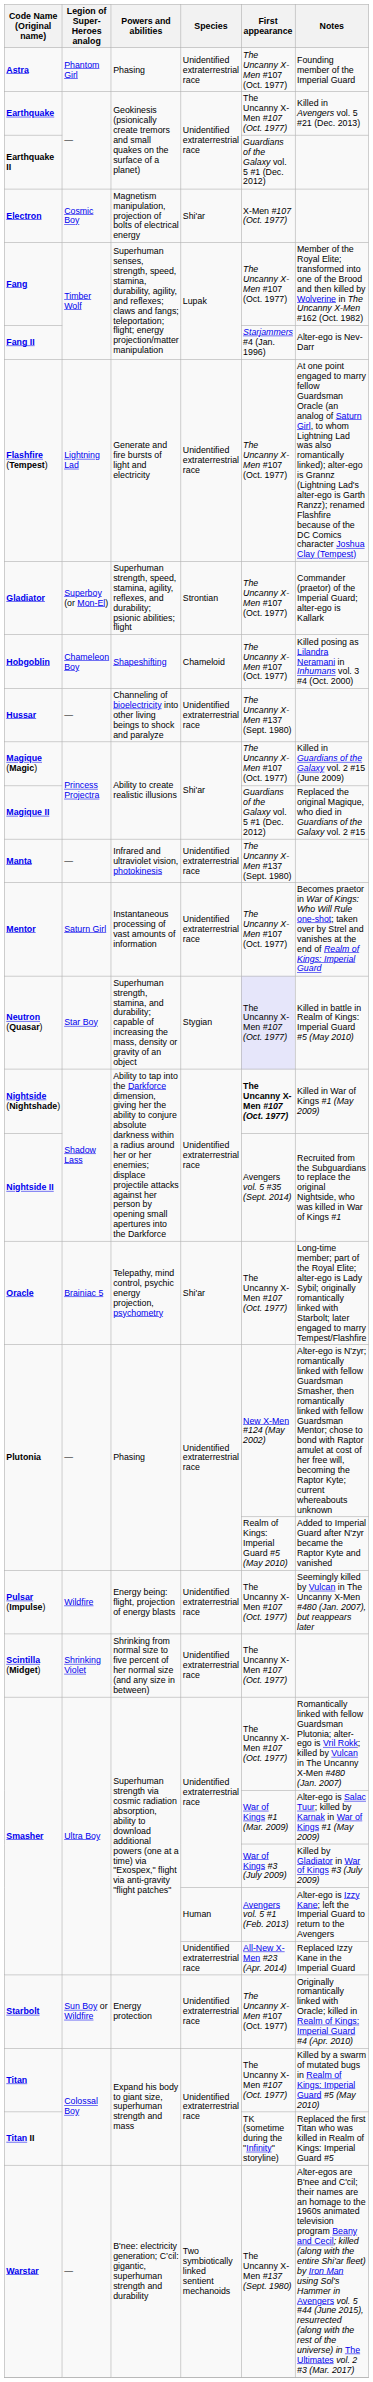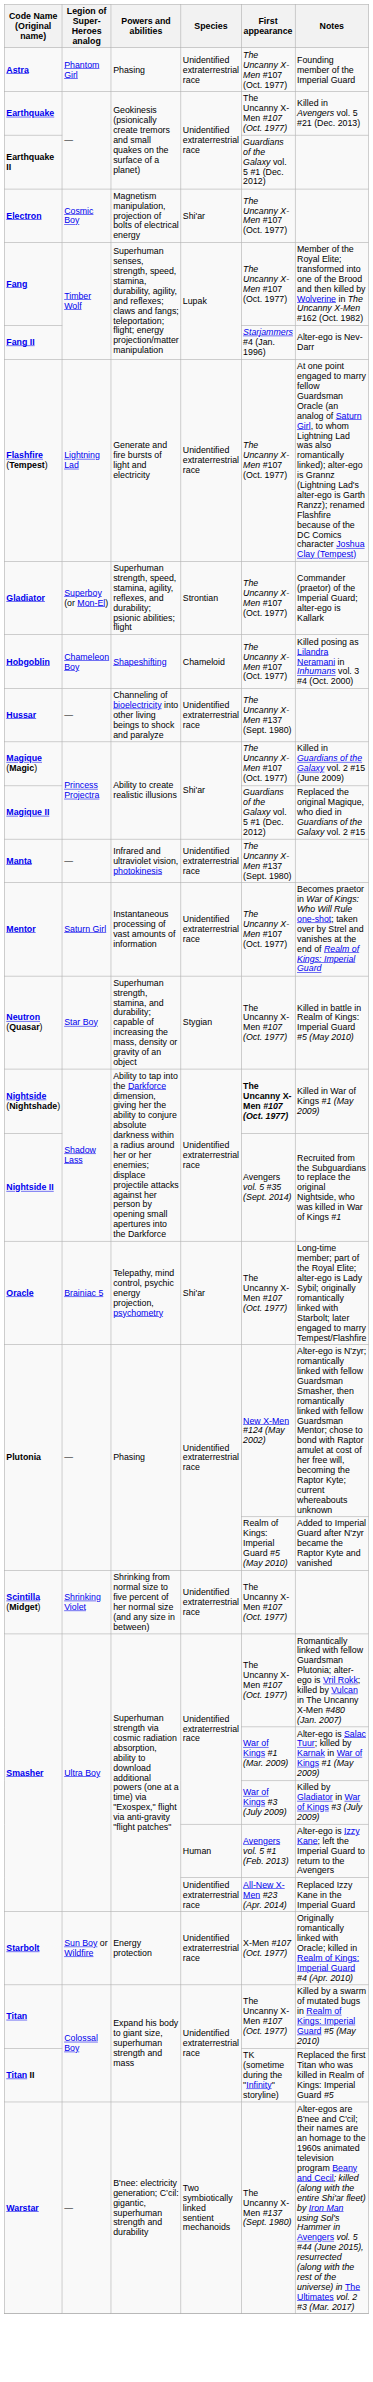 <table class="wikitable sortable">
 <tr>
 <th>Code Name (Original name)</th>
 <th>Legion of Super-Heroes analog</th>
 <th>Powers and abilities</th>
 <th>Species</th>
 <th>First appearance</th>
 <th>Notes</th>
 </tr>
 <tr>
 <td><strong><a href='#'>Astra</a></strong></td>
 <td><a href='#'>Phantom Girl</a></td>
 <td>Phasing</td>
 <td>Unidentified extraterrestrial race</td>
 <td><em>The Uncanny X-Men</em> #107 (Oct. 1977)</td>
 <td>Founding member of the Imperial Guard</td>
 </tr>
 <tr>
 <td><strong><a href='#'>Earthquake</a></strong></td>
 <td rowspan=2>—</td>
 <td rowspan=2>Geokinesis (psionically create tremors and small quakes on the surface of a planet)</td>
 <td rowspan=2>Unidentified extraterrestrial race</td>
 <td></em>The Uncanny X-Men<em> #107 (Oct. 1977)</td>
 <td>Killed in <em>Avengers</em> vol. 5 #21 (Dec. 2013)</td>
 </tr>
 <tr>
 <td><strong>Earthquake II</strong></td>
 <td><em>Guardians of the Galaxy</em> vol. 5 #1 (Dec. 2012)</td>
 <td></td>
 </tr>
 <tr>
 <td><strong><a href='#'>Electron</a></strong></td>
 <td><a href='#'>Cosmic Boy</a></td>
 <td>Magnetism manipulation, projection of bolts of electrical energy</td>
 <td>Shi'ar</td>
-<td></em>X-Men<em> #107 (Oct. 1977)</td>
+<td><em>The Uncanny X-Men</em> #107 (Oct. 1977)</td>
 <td></td>
 </tr>
 <tr>
 <td><strong><a href='#'>Fang</a></strong></td>
 <td rowspan=2><a href='#'>Timber Wolf</a></td>
 <td rowspan="2">Superhuman senses, strength, speed, stamina, durability, agility, and reflexes; claws and fangs; teleportation; flight; energy projection/matter manipulation</td>
 <td rowspan=2>Lupak</td>
 <td><em>The Uncanny X-Men</em> #107 (Oct. 1977)</td>
 <td>Member of the Royal Elite; transformed into one of the Brood and then killed by <a href='#'>Wolverine</a> in <em>The Uncanny X-Men</em> #162 (Oct. 1982)</td>
 </tr>
 <tr>
 <td><strong><a href='#'>Fang II</a></strong></td>
 <td><em><a href='#'>Starjammers</a></em> #4 (Jan. 1996)</td>
 <td>Alter-ego is Nev-Darr</td>
 </tr>
 <tr>
 <td><strong><a href='#'>Flashfire</a></strong> (<strong>Tempest</strong>)</td>
 <td><a href='#'>Lightning Lad</a></td>
 <td>Generate and fire bursts of light and electricity</td>
 <td>Unidentified extraterrestrial race</td>
 <td><em>The Uncanny X-Men</em> #107 (Oct. 1977)</td>
 <td>At one point engaged to marry fellow Guardsman Oracle (an analog of <a href='#'>Saturn Girl</a>, to whom Lightning Lad was also romantically linked); alter-ego is Grannz (Lightning Lad's alter-ego is Garth Ranzz); renamed Flashfire because of the DC Comics character <a href='#'>Joshua Clay (Tempest)</a></td>
 </tr>
 <tr>
 <td><strong><a href='#'>Gladiator</a></strong></td>
 <td><a href='#'>Superboy</a> (or <a href='#'>Mon-El</a>)</td>
 <td>Superhuman strength, speed, stamina, agility, reflexes, and durability; psionic abilities; flight</td>
 <td>Strontian</td>
 <td><em>The Uncanny X-Men</em> #107 (Oct. 1977)</td>
 <td>Commander (praetor) of the Imperial Guard; alter-ego is Kallark</td>
 </tr>
 <tr>
 <td><strong><a href='#'>Hobgoblin</a></strong></td>
 <td><a href='#'>Chameleon Boy</a></td>
 <td><a href='#'>Shapeshifting</a></td>
 <td>Chameloid</td>
 <td><em>The Uncanny X-Men</em> #107 (Oct. 1977)</td>
 <td>Killed posing as <a href='#'>Lilandra Neramani</a> in <em><a href='#'>Inhumans</a></em> vol. 3 #4 (Oct. 2000)</td>
 </tr>
 <tr>
 <td><strong><a href='#'>Hussar</a></strong></td>
 <td>—</td>
 <td>Channeling of <a href='#'>bioelectricity</a> into other living beings to shock and paralyze</td>
 <td>Unidentified extraterrestrial race</td>
 <td><em>The Uncanny X-Men</em> #137 (Sept. 1980)</td>
 <td></td>
 </tr>
 <tr>
 <td><strong><a href='#'>Magique</a></strong> (<strong>Magic</strong>)</td>
 <td rowspan=2><a href='#'>Princess Projectra</a></td>
 <td rowspan=2>Ability to create realistic illusions</td>
 <td rowspan=2>Shi'ar</td>
 <td><em>The Uncanny X-Men</em> #107 (Oct. 1977)</td>
 <td>Killed in <em><a href='#'>Guardians of the Galaxy</a></em> vol. 2 #15 (June 2009)</td>
 </tr>
 <tr>
 <td><strong><a href='#'>Magique II</a></strong></td>
 <td><em>Guardians of the Galaxy</em> vol. 5 #1 (Dec. 2012)</td>
 <td>Replaced the original Magique, who died in <em>Guardians of the Galaxy</em> vol. 2 #15</td>
 </tr>
 <tr>
 <td><strong><a href='#'>Manta</a></strong></td>
 <td>—</td>
 <td>Infrared and ultraviolet vision, <a href='#'>photokinesis</a></td>
 <td>Unidentified extraterrestrial race</td>
 <td><em>The Uncanny X-Men</em> #137 (Sept. 1980)</td>
 <td></td>
 </tr>
 <tr>
 <td><strong><a href='#'>Mentor</a></strong></td>
 <td><a href='#'>Saturn Girl</a></td>
 <td>Instantaneous processing of vast amounts of information</td>
 <td>Unidentified extraterrestrial race</td>
 <td><em>The Uncanny X-Men</em> #107 (Oct. 1977)</td>
 <td>Becomes praetor in <em>War of Kings: Who Will Rule</em> <a href='#'>one-shot</a>; taken over by Strel and vanishes at the end of <em><a href='#'>Realm of Kings: Imperial Guard</a></td>
 </tr>
 <tr>
 <td><strong><a href='#'>Neutron</a></strong> (<strong>Quasar</strong>)</td>
 <td><a href='#'>Star Boy</a></td>
 <td>Superhuman strength, stamina, and durability; capable of increasing the mass, density or gravity of an object</td>
 <td>Stygian</td>
-<td style="background: lavender;"></em>The Uncanny X-Men<em> #107 (Oct. 1977)</td>
+<td></em>The Uncanny X-Men<em> #107 (Oct. 1977)</td>
 <td>Killed in battle in </em>Realm of Kings: Imperial Guard<em> #5 (May 2010)</td>
 </tr>
 <tr>
 <td><strong><a href='#'>Nightside</a></strong> (<strong>Nightshade</strong>)</td>
 <td rowspan = 2><a href='#'>Shadow Lass</a></td>
 <td rowspan = 2>Ability to tap into the <a href='#'>Darkforce</a> dimension, giving her the ability to conjure absolute darkness within a radius around her or her enemies; displace projectile attacks against her person by opening small apertures into the Darkforce</td>
 <td rowspan = 2>Unidentified extraterrestrial race</td>
 <td><strong></em>The Uncanny X-Men<em> #107 (Oct. 1977)</strong></td>
 <td>Killed in </em>War of Kings<em> #1 (May 2009)</td>
 </tr>
 <tr>
 <td><strong><a href='#'>Nightside II</a></strong></td>
 <td></em>Avengers<em> vol. 5 #35 (Sept. 2014)</td>
 <td>Recruited from the Subguardians to replace the original Nightside, who was killed in </em>War of Kings<em> #1</td>
 </tr>
 <tr>
 <td><strong><a href='#'>Oracle</a></strong></td>
 <td><a href='#'>Brainiac 5</a></td>
 <td>Telepathy, mind control, psychic energy projection, <a href='#'>psychometry</a></td>
 <td>Shi'ar</td>
 <td></em>The Uncanny X-Men<em> #107 (Oct. 1977)</td>
 <td>Long-time member; part of the Royal Elite; alter-ego is Lady Sybil; originally romantically linked with Starbolt; later engaged to marry Tempest/Flashfire</td>
 </tr>
 <tr>
 <td rowspan= 2><strong>Plutonia</strong></td>
 <td rowspan=2>—</td>
 <td rowspan=2>Phasing</td>
 <td rowspan=2>Unidentified extraterrestrial race</td>
 <td></em><a href='#'>New X-Men</a><em> #124 (May 2002)</td>
 <td>Alter-ego is N'zyr; romantically linked with fellow Guardsman Smasher, then romantically linked with fellow Guardsman Mentor; chose to bond with Raptor amulet at cost of her free will, becoming the Raptor Kyte; current whereabouts unknown</td>
 </tr>
 <tr>
 <td></em>Realm of Kings: Imperial Guard<em> #5 (May 2010)</td>
 <td>Added to Imperial Guard after N'zyr became the Raptor Kyte and vanished</td>
-</tr>
-<tr>
-<td><strong><a href='#'>Pulsar</a></strong> (<strong>Impulse</strong>)</td>
-<td><a href='#'>Wildfire</a></td>
-<td>Energy being: flight, projection of energy blasts</td>
-<td>Unidentified extraterrestrial race</td>
-<td></em>The Uncanny X-Men<em> #107 (Oct. 1977)</td>
-<td>Seemingly killed by <a href='#'>Vulcan</a> in </em>The Uncanny X-Men<em> #480 (Jan. 2007), but reappears later</td>
 </tr>
 <tr>
 <td><strong><a href='#'>Scintilla</a></strong> (<strong>Midget</strong>)</td>
 <td><a href='#'>Shrinking Violet</a></td>
 <td>Shrinking from normal size to five percent of her normal size (and any size in between)</td>
 <td>Unidentified extraterrestrial race</td>
 <td></em>The Uncanny X-Men<em> #107 (Oct. 1977)</td>
 <td></td>
 </tr>
 <tr>
 <td rowspan=5><strong><a href='#'>Smasher</a></strong></td>
 <td rowspan=5><a href='#'>Ultra Boy</a></td>
 <td rowspan=5>Superhuman strength via cosmic radiation absorption, ability to download additional powers (one at a time) via "Exospex," flight via anti-gravity "flight patches"</td>
 <td rowspan=3>Unidentified extraterrestrial race</td>
 <td></em>The Uncanny X-Men<em> #107 (Oct. 1977)</td>
 <td>Romantically linked with fellow Guardsman Plutonia; alter-ego is <a href='#'>Vril Rokk</a>; killed by <a href='#'>Vulcan</a> in </em>The Uncanny X-Men<em> #480 (Jan. 2007)</td>
 </tr>
 <tr>
 <td></em><a href='#'>War of Kings</a><em> #1 (Mar. 2009)</td>
 <td>Alter-ego is <a href='#'>Salac Tuur</a>; killed by <a href='#'>Karnak</a> in </em><a href='#'>War of Kings</a><em> #1 (May 2009)</td>
 </tr>
 <tr>
 <td></em><a href='#'>War of Kings</a><em> #3 (July 2009)</td>
 <td>Killed by <a href='#'>Gladiator</a> in </em><a href='#'>War of Kings</a><em> #3 (July 2009)</td>
 </tr>
 <tr>
 <td>Human</td>
 <td></em><a href='#'>Avengers</a><em> vol. 5 #1 (Feb. 2013)</td>
 <td>Alter-ego is <a href='#'>Izzy Kane</a>; left the Imperial Guard to return to the Avengers</td>
 </tr>
 <tr>
 <td>Unidentified extraterrestrial race</td>
 <td></em><a href='#'>All-New X-Men</a><em> #23 (Apr. 2014)</td>
 <td>Replaced Izzy Kane in the Imperial Guard</td>
 </tr>
 <tr>
 <td><strong><a href='#'>Starbolt</a></strong></td>
 <td><a href='#'>Sun Boy</a> or <a href='#'>Wildfire</a></td>
 <td>Energy protection</td>
 <td>Unidentified extraterrestrial race</td>
-<td><em>The Uncanny X-Men</em> #107 (Oct. 1977)</td>
+<td></em>X-Men<em> #107 (Oct. 1977)</td>
 <td>Originally romantically linked with Oracle; killed in </em><a href='#'>Realm of Kings: Imperial Guard</a><em> #4 (Apr. 2010)</td>
 </tr>
 <tr>
 <td><strong><a href='#'>Titan</a></strong></td>
 <td rowspan = 2><a href='#'>Colossal Boy</a></td>
 <td rowspan = 2>Expand his body to giant size, superhuman strength and mass</td>
 <td rowspan = 2>Unidentified extraterrestrial race</td>
 <td></em>The Uncanny X-Men<em> #107 (Oct. 1977)</td>
 <td>Killed by a swarm of mutated bugs in </em><a href='#'>Realm of Kings: Imperial Guard</a><em> #5 (May 2010)</td>
 </tr>
 <tr>
 <td><strong><a href='#'>Titan</a> II</strong></td>
 <td>TK (sometime during the "<a href='#'>Infinity</a>" storyline)</td>
 <td>Replaced the first Titan who was killed in </em>Realm of Kings: Imperial Guard<em> #5</td>
 </tr>
 <tr>
 <td><strong><a href='#'>Warstar</a></strong></td>
 <td>—</td>
 <td>B'nee: electricity generation; C’cil: gigantic, superhuman strength and durability</td>
 <td>Two symbiotically linked sentient mechanoids</td>
 <td></em>The Uncanny X-Men<em> #137 (Sept. 1980)</td>
 <td>Alter-egos are B'nee and C'cil; their names are an homage to the 1960s animated television program </em><a href='#'>Beany and Cecil</a><em>; killed (along with the entire Shi'ar fleet) by <a href='#'>Iron Man</a> using Sol's Hammer in </em><a href='#'>Avengers</a><em> vol. 5 #44 (June 2015), resurrected (along with the rest of the universe) in </em><a href='#'>The Ultimates</a><em> vol. 2 #3 (Mar. 2017)</td>
 </tr>
 <tr>
 </tr>
 </table>
